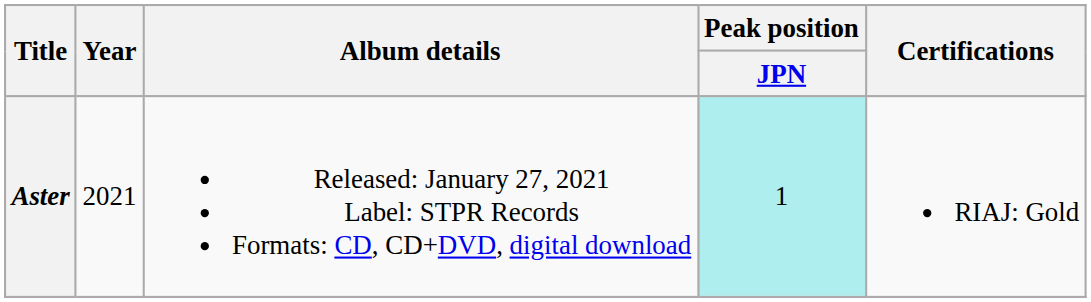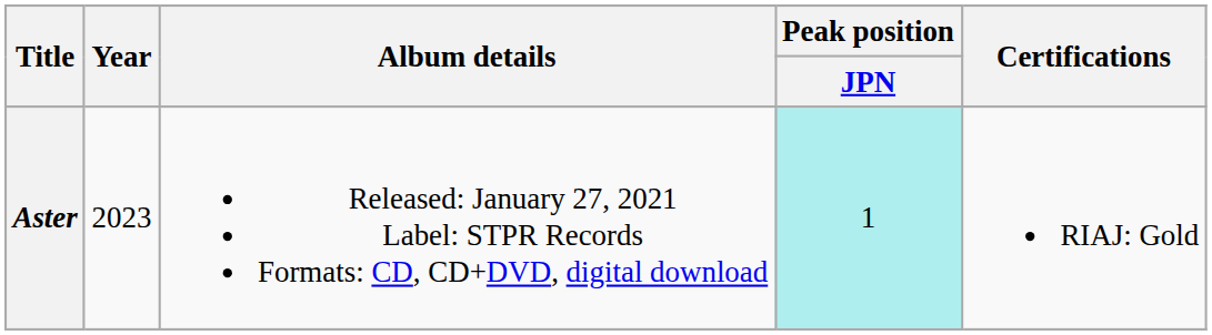 <table class="wikitable plainrowheaders" style="font-size:small; text-align:center">
 <tr>
 <th scope="col" rowspan="2">Title</th>
 <th scope="col" rowspan="2">Year</th>
 <th scope="col" rowspan="2">Album details</th>
 <th scope="col" colspan="1">Peak position</th>
 <th scope="col" rowspan="2">Certifications</th>
 </tr>
 <tr>
 <th><a href='#'>JPN</a></th>
 </tr>
 <tr>
 <th scope="row"><em>Aster</em></th>
-<td>2021</td>
+<td>2023</td>
 <td><br><ul><li>Released: January 27, 2021</li><li>Label: STPR Records</li><li>Formats: <a href='#'>CD</a>, CD+<a href='#'>DVD</a>, <a href='#'>digital download</a></li></ul></td>
 <td style="background: paleturquoise;">1</td>
 <td><br><ul><li>RIAJ: Gold</li></ul></td>
 </tr>
 </table>
